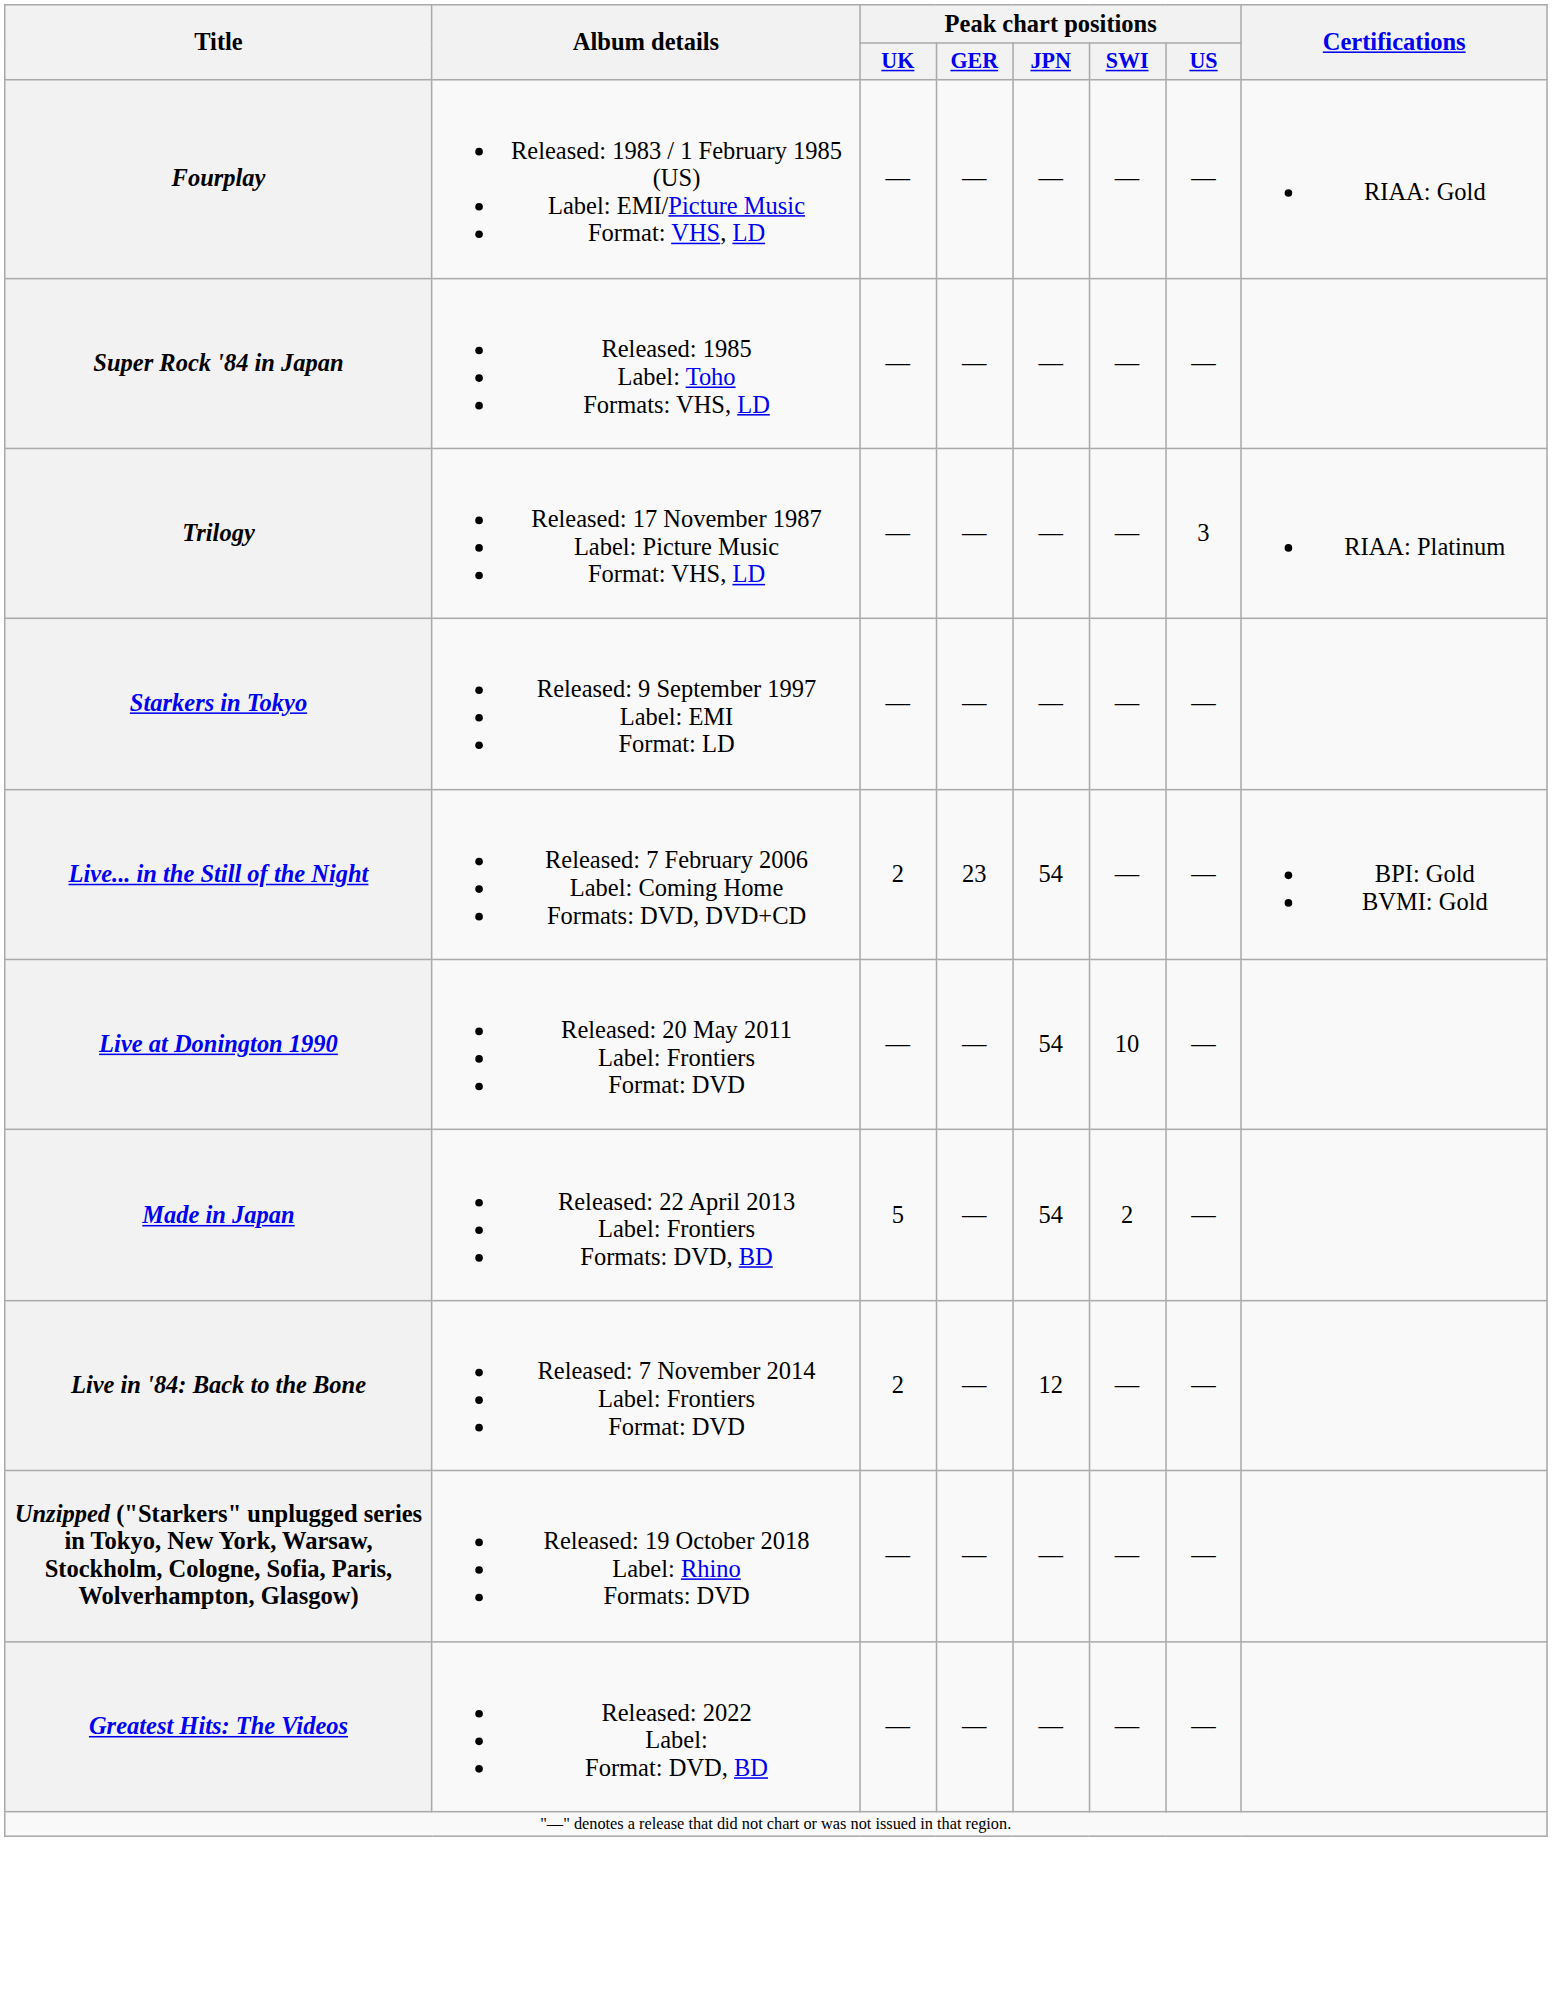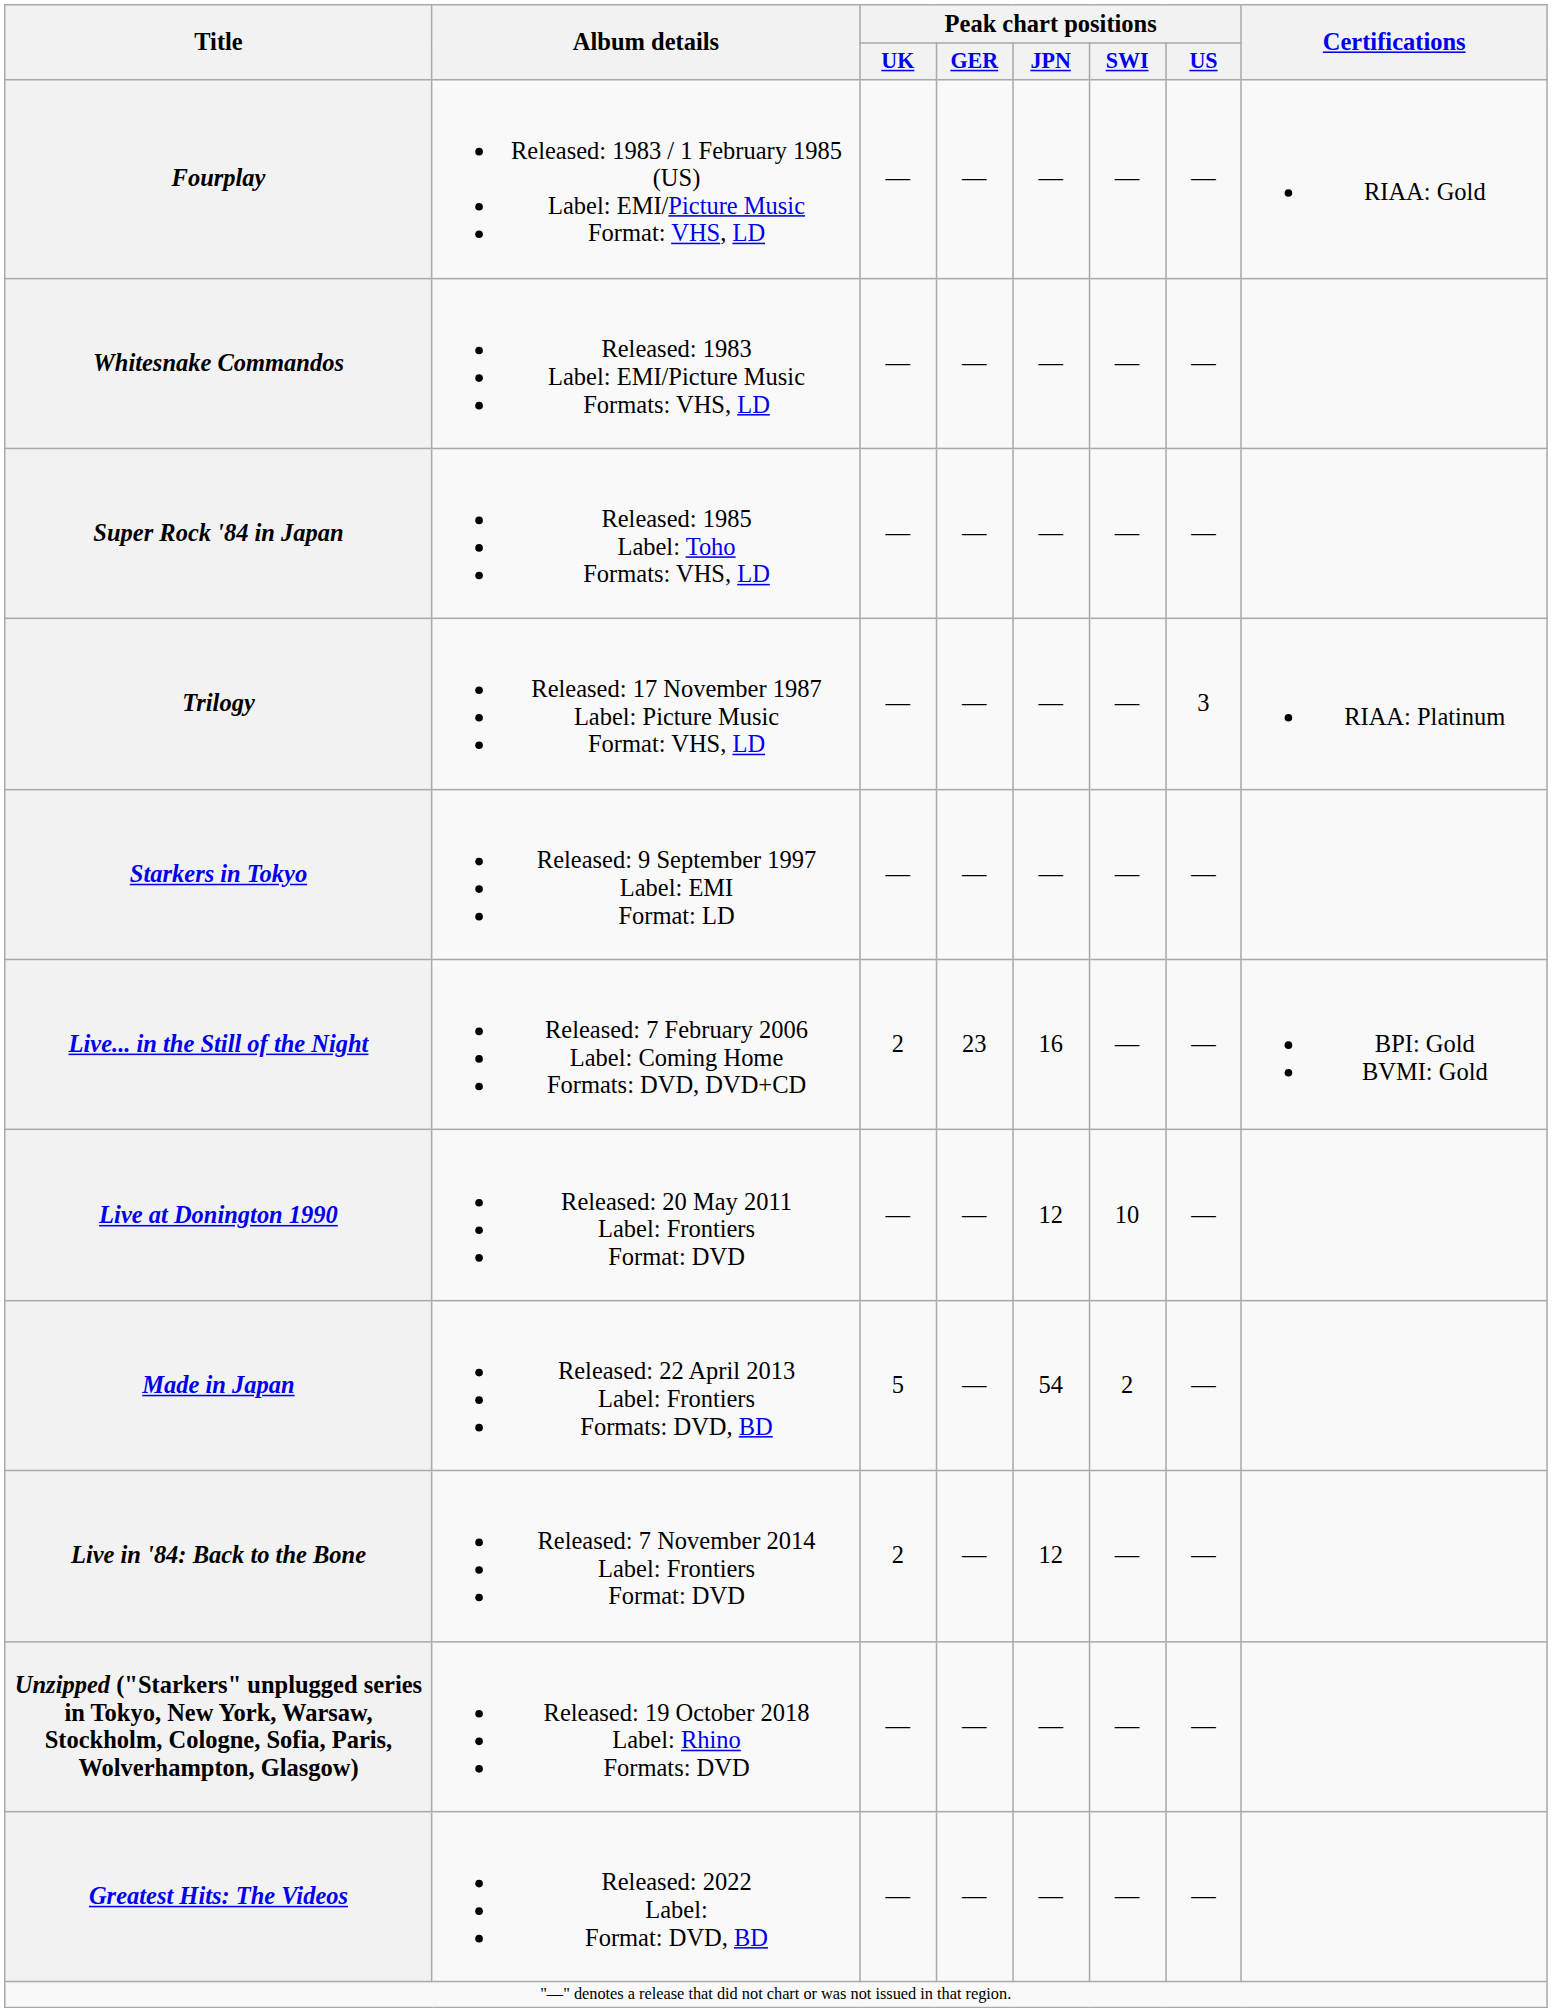 <table class="wikitable plainrowheaders" style="text-align:center;">
 <tr>
 <th scope="col" rowspan="2" style="width:17em;">Title</th>
 <th scope="col" rowspan="2" style="width:17em;">Album details</th>
 <th scope="col" colspan="5">Peak chart positions</th>
 <th scope="col" rowspan="2" style="width:12em;"><a href='#'>Certifications</a></th>
 </tr>
 <tr>
 <th scope="col" style="width:3em;font-size:90%;"><a href='#'>UK</a><br></th>
 <th scope="col" style="width:3em;font-size:90%;"><a href='#'>GER</a><br></th>
 <th scope="col" style="width:3em;font-size:90%;"><a href='#'>JPN</a><br></th>
 <th scope="col" style="width:3em;font-size:90%;"><a href='#'>SWI</a><br></th>
 <th scope="col" style="width:3em;font-size:90%;"><a href='#'>US</a><br></th>
 </tr>
 <tr>
 <th scope="row"><em>Fourplay</em></th>
 <td><br><ul><li>Released: 1983 / 1 February 1985 (US)</li><li>Label: EMI/<a href='#'>Picture Music</a></li><li>Format: <a href='#'>VHS</a>, <a href='#'>LD</a></li></ul></td>
 <td>—</td>
 <td>—</td>
 <td>—</td>
 <td>—</td>
 <td>—</td>
 <td><br><ul><li>RIAA: Gold</li></ul></td>
+</tr>
+<tr>
+<th scope="row"><em>Whitesnake Commandos</em></th>
+<td><br><ul><li>Released: 1983</li><li>Label: EMI/Picture Music</li><li>Formats: VHS, <a href='#'>LD</a></li></ul></td>
+<td>—</td>
+<td>—</td>
+<td>—</td>
+<td>—</td>
+<td>—</td>
+<td></td>
 </tr>
 <tr>
 <th scope="row"><em>Super Rock '84 in Japan</em></th>
 <td><br><ul><li>Released: 1985</li><li>Label: <a href='#'>Toho</a></li><li>Formats: VHS, <a href='#'>LD</a></li></ul></td>
 <td>—</td>
 <td>—</td>
 <td>—</td>
 <td>—</td>
 <td>—</td>
 <td></td>
 </tr>
 <tr>
 <th scope="row"><em>Trilogy</em></th>
 <td><br><ul><li>Released: 17 November 1987</li><li>Label: Picture Music</li><li>Format: VHS, <a href='#'>LD</a></li></ul></td>
 <td>—</td>
 <td>—</td>
 <td>—</td>
 <td>—</td>
 <td>3</td>
 <td><br><ul><li>RIAA: Platinum</li></ul></td>
 </tr>
 <tr>
 <th scope="row"><em><a href='#'>Starkers in Tokyo</a></em></th>
 <td><br><ul><li>Released: 9 September 1997</li><li>Label: EMI</li><li>Format: LD</li></ul></td>
 <td>—</td>
 <td>—</td>
 <td>—</td>
 <td>—</td>
 <td>—</td>
 <td></td>
 </tr>
 <tr>
 <th scope="row"><em><a href='#'>Live... in the Still of the Night</a></em></th>
 <td><br><ul><li>Released: 7 February 2006</li><li>Label: Coming Home</li><li>Formats: DVD, DVD+CD</li></ul></td>
 <td>2</td>
 <td>23</td>
-<td>54</td>
+<td>16</td>
 <td>—</td>
 <td>—</td>
 <td><br><ul><li>BPI: Gold</li><li>BVMI: Gold</li></ul></td>
 </tr>
 <tr>
 <th scope="row"><em><a href='#'>Live at Donington 1990</a></em></th>
 <td><br><ul><li>Released: 20 May 2011</li><li>Label: Frontiers</li><li>Format: DVD</li></ul></td>
 <td>—</td>
 <td>—</td>
-<td>54</td>
+<td>12</td>
 <td>10</td>
 <td>—</td>
 <td></td>
 </tr>
 <tr>
 <th scope="row"><em><a href='#'>Made in Japan</a></em></th>
 <td><br><ul><li>Released: 22 April 2013</li><li>Label: Frontiers</li><li>Formats: DVD, <a href='#'>BD</a></li></ul></td>
 <td>5</td>
 <td>—</td>
 <td>54</td>
 <td>2</td>
 <td>—</td>
 <td></td>
 </tr>
 <tr>
 <th scope="row"><em>Live in '84: Back to the Bone</em></th>
 <td><br><ul><li>Released: 7 November 2014</li><li>Label: Frontiers</li><li>Format: DVD</li></ul></td>
 <td>2</td>
 <td>—</td>
 <td>12</td>
 <td>—</td>
 <td>—</td>
 <td></td>
 </tr>
 <tr>
 <th scope="row"><em>Unzipped</em> ("Starkers" unplugged series in Tokyo, New York, Warsaw, Stockholm, Cologne, Sofia, Paris, Wolverhampton, Glasgow)</th>
 <td><br><ul><li>Released: 19 October 2018</li><li>Label: <a href='#'>Rhino</a></li><li>Formats: DVD</li></ul></td>
 <td>—</td>
 <td>—</td>
 <td>—</td>
 <td>—</td>
 <td>—</td>
 </tr>
 <tr>
 <th scope="row"><em><a href='#'>Greatest Hits: The Videos</a></em></th>
 <td><br><ul><li>Released: 2022</li><li>Label:</li><li>Format: DVD, <a href='#'>BD</a></li></ul></td>
 <td>—</td>
 <td>—</td>
 <td>—</td>
 <td>—</td>
 <td>—</td>
 <td></td>
 </tr>
 <tr>
 <td align="center" colspan="8" style="font-size: 8pt">"—" denotes a release that did not chart or was not issued in that region.</td>
 </tr>
 </table>
